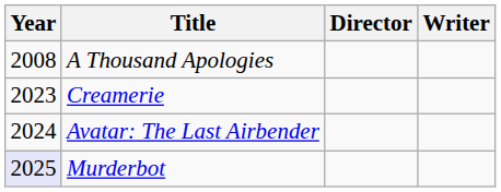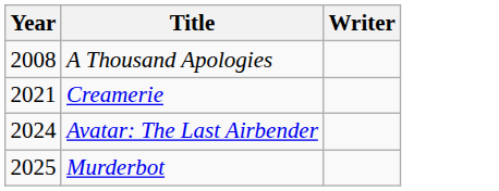 <table class="wikitable">
 <tr>
 <th>Year</th>
 <th>Title</th>
-<th>Director</th>
 <th>Writer</th>
 </tr>
 <tr>
 <td>2008</td>
 <td><em>A Thousand Apologies</em></td>
 <td></td>
-<td></td>
 </tr>
 <tr>
-<td>2023</td>
+<td>2021</td>
 <td><em><a href='#'>Creamerie</a></em></td>
-<td></td>
 <td></td>
 </tr>
 <tr>
 <td>2024</td>
 <td><em><a href='#'>Avatar: The Last Airbender</a></em></td>
 <td></td>
-<td></td>
 </tr>
 <tr>
-<td style="background: lavender;">2025</td>
+<td>2025</td>
 <td><em><a href='#'>Murderbot</a></em></td>
-<td></td>
 <td></td>
 </tr>
 </table>
